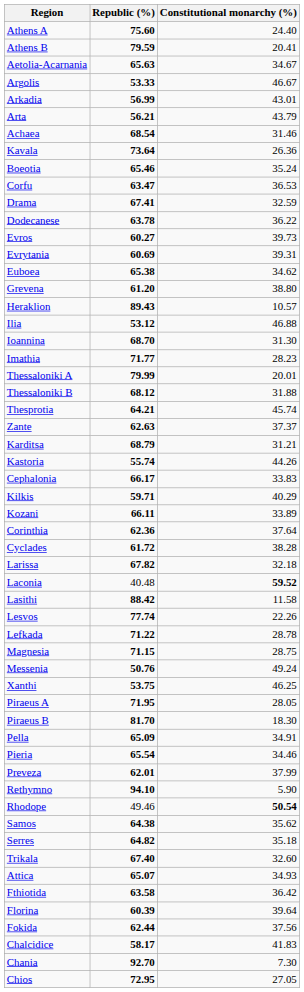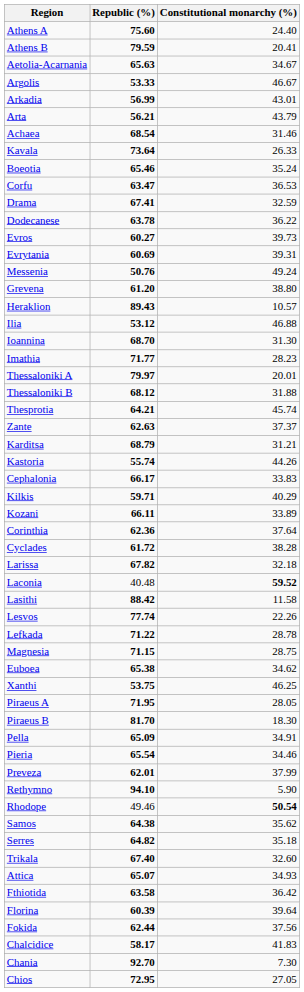 <table class="wikitable sortable" style=text-align:right>
 <tr>
 <th>Region</th>
 <th>Republic (%)</th>
 <th>Constitutional monarchy (%)</th>
 </tr>
 <tr>
 <td align=left><a href='#'>Athens A</a></td>
 <td><strong>75.60</strong></td>
 <td>24.40</td>
 </tr>
 <tr>
 <td align=left><a href='#'>Athens B</a></td>
 <td><strong>79.59</strong></td>
 <td>20.41</td>
 </tr>
 <tr>
 <td align=left><a href='#'>Aetolia-Acarnania</a></td>
 <td><strong>65.63</strong></td>
 <td>34.67</td>
 </tr>
 <tr>
 <td align=left><a href='#'>Argolis</a></td>
 <td><strong>53.33</strong></td>
 <td>46.67</td>
 </tr>
 <tr>
 <td align=left><a href='#'>Arkadia</a></td>
 <td><strong>56.99</strong></td>
 <td>43.01</td>
 </tr>
 <tr>
 <td align=left><a href='#'>Arta</a></td>
 <td><strong>56.21</strong></td>
 <td>43.79</td>
 </tr>
 <tr>
 <td align=left><a href='#'>Achaea</a></td>
 <td><strong>68.54</strong></td>
 <td>31.46</td>
 </tr>
 <tr>
 <td align=left><a href='#'>Kavala</a></td>
 <td><strong>73.64</strong></td>
-<td>26.36</td>
+<td>26.33</td>
 </tr>
 <tr>
 <td align=left><a href='#'>Boeotia</a></td>
 <td><strong>65.46</strong></td>
 <td>35.24</td>
 </tr>
 <tr>
 <td align=left><a href='#'>Corfu</a></td>
 <td><strong>63.47</strong></td>
 <td>36.53</td>
 </tr>
 <tr>
 <td align=left><a href='#'>Drama</a></td>
 <td><strong>67.41</strong></td>
 <td>32.59</td>
 </tr>
 <tr>
 <td align=left><a href='#'>Dodecanese</a></td>
 <td><strong>63.78</strong></td>
 <td>36.22</td>
 </tr>
 <tr>
 <td align=left><a href='#'>Evros</a></td>
 <td><strong>60.27</strong></td>
 <td>39.73</td>
 </tr>
 <tr>
 <td align=left><a href='#'>Evrytania</a></td>
 <td><strong>60.69</strong></td>
 <td>39.31</td>
 </tr>
 <tr>
-<td align=left><a href='#'>Euboea</a></td>
-<td><strong>65.38</strong></td>
-<td>34.62</td>
+<td align=left><a href='#'>Messenia</a></td>
+<td><strong>50.76</strong></td>
+<td>49.24</td>
 </tr>
 <tr>
 <td align=left><a href='#'>Grevena</a></td>
 <td><strong>61.20</strong></td>
 <td>38.80</td>
 </tr>
 <tr>
 <td align=left><a href='#'>Heraklion</a></td>
 <td><strong>89.43</strong></td>
 <td>10.57</td>
 </tr>
 <tr>
 <td align=left><a href='#'>Ilia</a></td>
 <td><strong>53.12</strong></td>
 <td>46.88</td>
 </tr>
 <tr>
 <td align=left><a href='#'>Ioannina</a></td>
 <td><strong>68.70</strong></td>
 <td>31.30</td>
 </tr>
 <tr>
 <td align=left><a href='#'>Imathia</a></td>
 <td><strong>71.77</strong></td>
 <td>28.23</td>
 </tr>
 <tr>
 <td align=left><a href='#'>Thessaloniki A</a></td>
-<td><strong>79.99</strong></td>
+<td><strong>79.97</strong></td>
 <td>20.01</td>
 </tr>
 <tr>
 <td align=left><a href='#'>Thessaloniki B</a></td>
 <td><strong>68.12</strong></td>
 <td>31.88</td>
 </tr>
 <tr>
 <td align=left><a href='#'>Thesprotia</a></td>
 <td><strong>64.21</strong></td>
 <td>45.74</td>
 </tr>
 <tr>
 <td align=left><a href='#'>Zante</a></td>
 <td><strong>62.63</strong></td>
 <td>37.37</td>
 </tr>
 <tr>
 <td align=left><a href='#'>Karditsa</a></td>
 <td><strong>68.79</strong></td>
 <td>31.21</td>
 </tr>
 <tr>
 <td align=left><a href='#'>Kastoria</a></td>
 <td><strong>55.74</strong></td>
 <td>44.26</td>
 </tr>
 <tr>
 <td align=left><a href='#'>Cephalonia</a></td>
 <td><strong>66.17</strong></td>
 <td>33.83</td>
 </tr>
 <tr>
 <td align=left><a href='#'>Kilkis</a></td>
 <td><strong>59.71</strong></td>
 <td>40.29</td>
 </tr>
 <tr>
 <td align=left><a href='#'>Kozani</a></td>
 <td><strong>66.11</strong></td>
 <td>33.89</td>
 </tr>
 <tr>
 <td align=left><a href='#'>Corinthia</a></td>
 <td><strong>62.36</strong></td>
 <td>37.64</td>
 </tr>
 <tr>
 <td align=left><a href='#'>Cyclades</a></td>
 <td><strong>61.72</strong></td>
 <td>38.28</td>
 </tr>
 <tr>
 <td align=left><a href='#'>Larissa</a></td>
 <td><strong>67.82</strong></td>
 <td>32.18</td>
 </tr>
 <tr>
 <td align=left><a href='#'>Laconia</a></td>
 <td>40.48</td>
 <td><strong>59.52</strong></td>
 </tr>
 <tr>
 <td align=left><a href='#'>Lasithi</a></td>
 <td><strong>88.42</strong></td>
 <td>11.58</td>
 </tr>
 <tr>
 <td align=left><a href='#'>Lesvos</a></td>
 <td><strong>77.74</strong></td>
 <td>22.26</td>
 </tr>
 <tr>
 <td align=left><a href='#'>Lefkada</a></td>
 <td><strong>71.22</strong></td>
 <td>28.78</td>
 </tr>
 <tr>
 <td align=left><a href='#'>Magnesia</a></td>
 <td><strong>71.15</strong></td>
 <td>28.75</td>
 </tr>
 <tr>
-<td align=left><a href='#'>Messenia</a></td>
-<td><strong>50.76</strong></td>
-<td>49.24</td>
+<td align=left><a href='#'>Euboea</a></td>
+<td><strong>65.38</strong></td>
+<td>34.62</td>
 </tr>
 <tr>
 <td align=left><a href='#'>Xanthi</a></td>
 <td><strong>53.75</strong></td>
 <td>46.25</td>
 </tr>
 <tr>
 <td align=left><a href='#'>Piraeus A</a></td>
 <td><strong>71.95</strong></td>
 <td>28.05</td>
 </tr>
 <tr>
 <td align=left><a href='#'>Piraeus B</a></td>
 <td><strong>81.70</strong></td>
 <td>18.30</td>
 </tr>
 <tr>
 <td align=left><a href='#'>Pella</a></td>
 <td><strong>65.09</strong></td>
 <td>34.91</td>
 </tr>
 <tr>
 <td align=left><a href='#'>Pieria</a></td>
 <td><strong>65.54</strong></td>
 <td>34.46</td>
 </tr>
 <tr>
 <td align=left><a href='#'>Preveza</a></td>
 <td><strong>62.01</strong></td>
 <td>37.99</td>
 </tr>
 <tr>
 <td align=left><a href='#'>Rethymno</a></td>
 <td><strong>94.10</strong></td>
 <td>5.90</td>
 </tr>
 <tr>
 <td align=left><a href='#'>Rhodope</a></td>
 <td>49.46</td>
 <td><strong>50.54</strong></td>
 </tr>
 <tr>
 <td align=left><a href='#'>Samos</a></td>
 <td><strong>64.38</strong></td>
 <td>35.62</td>
 </tr>
 <tr>
 <td align=left><a href='#'>Serres</a></td>
 <td><strong>64.82</strong></td>
 <td>35.18</td>
 </tr>
 <tr>
 <td align=left><a href='#'>Trikala</a></td>
 <td><strong>67.40</strong></td>
 <td>32.60</td>
 </tr>
 <tr>
 <td align=left><a href='#'>Attica</a></td>
 <td><strong>65.07</strong></td>
 <td>34.93</td>
 </tr>
 <tr>
 <td align=left><a href='#'>Fthiotida</a></td>
 <td><strong>63.58</strong></td>
 <td>36.42</td>
 </tr>
 <tr>
 <td align=left><a href='#'>Florina</a></td>
 <td><strong>60.39</strong></td>
 <td>39.64</td>
 </tr>
 <tr>
 <td align=left><a href='#'>Fokida</a></td>
 <td><strong>62.44</strong></td>
 <td>37.56</td>
 </tr>
 <tr>
 <td align=left><a href='#'>Chalcidice</a></td>
 <td><strong>58.17</strong></td>
 <td>41.83</td>
 </tr>
 <tr>
 <td align=left><a href='#'>Chania</a></td>
 <td><strong>92.70</strong></td>
 <td>7.30</td>
 </tr>
 <tr>
 <td align=left><a href='#'>Chios</a></td>
 <td><strong>72.95</strong></td>
 <td>27.05</td>
 </tr>
 </table>
